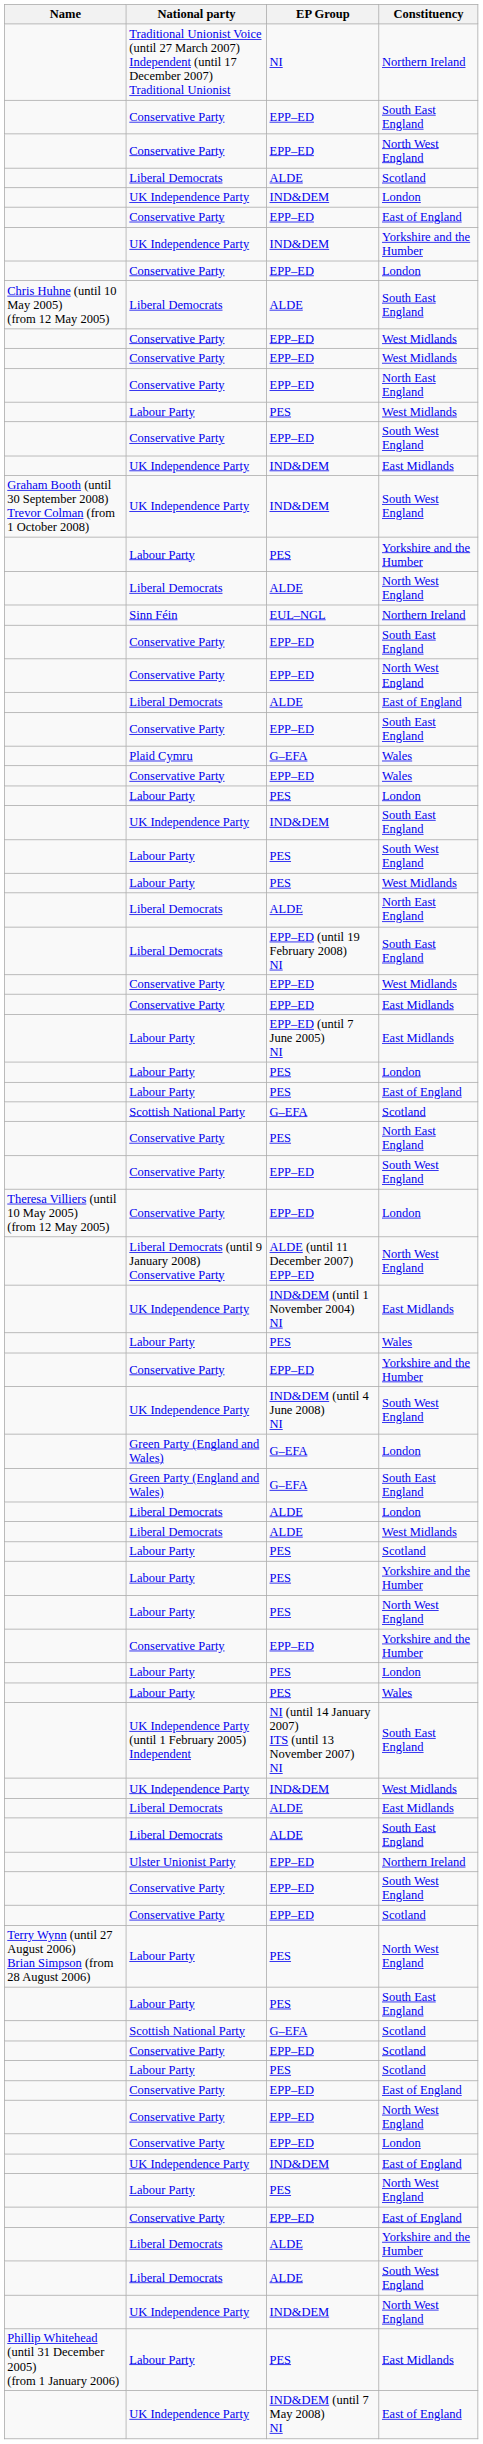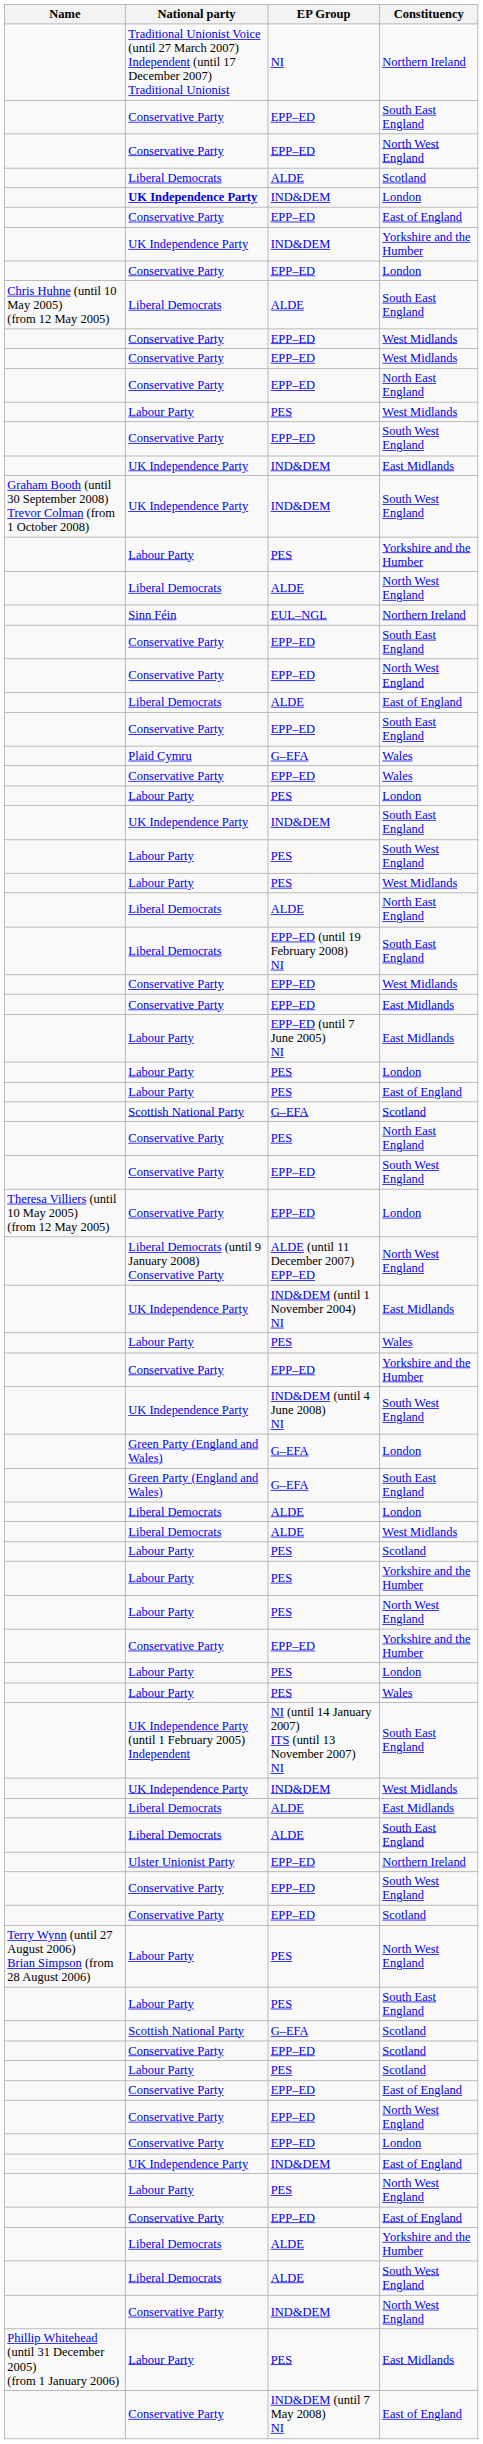 <table class="sortable wikitable">
 <tr>
 <th>Name</th>
 <th>National party</th>
 <th>EP Group</th>
 <th>Constituency</th>
 </tr>
 <tr>
 <td></td>
 <td> <a href='#'>Traditional Unionist Voice</a> (until 27 March 2007)<br> <a href='#'>Independent</a> (until 17 December 2007)<br> <a href='#'>Traditional Unionist</a></td>
 <td> <a href='#'>NI</a></td>
 <td><a href='#'>Northern Ireland</a></td>
 </tr>
 <tr>
 <td></td>
 <td> <a href='#'>Conservative Party</a></td>
 <td> <a href='#'>EPP–ED</a></td>
 <td><a href='#'>South East England</a></td>
 </tr>
 <tr>
 <td></td>
 <td> <a href='#'>Conservative Party</a></td>
 <td> <a href='#'>EPP–ED</a></td>
 <td><a href='#'>North West England</a></td>
 </tr>
 <tr>
 <td></td>
 <td> <a href='#'>Liberal Democrats</a></td>
 <td> <a href='#'>ALDE</a></td>
 <td><a href='#'>Scotland</a></td>
 </tr>
 <tr>
 <td></td>
-<td> <a href='#'>UK Independence Party</a></td>
+<td><strong> <a href='#'>UK Independence Party</a></strong></td>
 <td> <a href='#'>IND&DEM</a></td>
 <td><a href='#'>London</a></td>
 </tr>
 <tr>
 <td></td>
 <td> <a href='#'>Conservative Party</a></td>
 <td> <a href='#'>EPP–ED</a></td>
 <td><a href='#'>East of England</a></td>
 </tr>
 <tr>
 <td></td>
 <td> <a href='#'>UK Independence Party</a></td>
 <td> <a href='#'>IND&DEM</a></td>
 <td><a href='#'>Yorkshire and the Humber</a></td>
 </tr>
 <tr>
 <td></td>
 <td> <a href='#'>Conservative Party</a></td>
 <td> <a href='#'>EPP–ED</a></td>
 <td><a href='#'>London</a></td>
 </tr>
 <tr>
 <td><a href='#'>Chris Huhne</a> (until 10 May 2005)<br> (from 12 May 2005)</td>
 <td> <a href='#'>Liberal Democrats</a></td>
 <td> <a href='#'>ALDE</a></td>
 <td><a href='#'>South East England</a></td>
 </tr>
 <tr>
 <td></td>
 <td> <a href='#'>Conservative Party</a></td>
 <td> <a href='#'>EPP–ED</a></td>
 <td><a href='#'>West Midlands</a></td>
 </tr>
 <tr>
 <td></td>
 <td> <a href='#'>Conservative Party</a></td>
 <td> <a href='#'>EPP–ED</a></td>
 <td><a href='#'>West Midlands</a></td>
 </tr>
 <tr>
 <td></td>
 <td> <a href='#'>Conservative Party</a></td>
 <td> <a href='#'>EPP–ED</a></td>
 <td><a href='#'>North East England</a></td>
 </tr>
 <tr>
 <td></td>
 <td> <a href='#'>Labour Party</a></td>
 <td> <a href='#'>PES</a></td>
 <td><a href='#'>West Midlands</a></td>
 </tr>
 <tr>
 <td></td>
 <td> <a href='#'>Conservative Party</a></td>
 <td> <a href='#'>EPP–ED</a></td>
 <td><a href='#'>South West England</a></td>
 </tr>
 <tr>
 <td></td>
 <td> <a href='#'>UK Independence Party</a></td>
 <td> <a href='#'>IND&DEM</a></td>
 <td><a href='#'>East Midlands</a></td>
 </tr>
 <tr>
 <td><a href='#'>Graham Booth</a> (until 30 September 2008)<br><a href='#'>Trevor Colman</a> (from 1 October 2008)</td>
 <td> <a href='#'>UK Independence Party</a></td>
 <td> <a href='#'>IND&DEM</a></td>
 <td><a href='#'>South West England</a></td>
 </tr>
 <tr>
 <td></td>
 <td> <a href='#'>Labour Party</a></td>
 <td> <a href='#'>PES</a></td>
 <td><a href='#'>Yorkshire and the Humber</a></td>
 </tr>
 <tr>
 <td></td>
 <td> <a href='#'>Liberal Democrats</a></td>
 <td> <a href='#'>ALDE</a></td>
 <td><a href='#'>North West England</a></td>
 </tr>
 <tr>
 <td></td>
 <td> <a href='#'>Sinn Féin</a></td>
 <td> <a href='#'>EUL–NGL</a></td>
 <td><a href='#'>Northern Ireland</a></td>
 </tr>
 <tr>
 <td></td>
 <td> <a href='#'>Conservative Party</a></td>
 <td> <a href='#'>EPP–ED</a></td>
 <td><a href='#'>South East England</a></td>
 </tr>
 <tr>
 <td></td>
 <td> <a href='#'>Conservative Party</a></td>
 <td> <a href='#'>EPP–ED</a></td>
 <td><a href='#'>North West England</a></td>
 </tr>
 <tr>
 <td></td>
 <td> <a href='#'>Liberal Democrats</a></td>
 <td> <a href='#'>ALDE</a></td>
 <td><a href='#'>East of England</a></td>
 </tr>
 <tr>
 <td></td>
 <td> <a href='#'>Conservative Party</a></td>
 <td> <a href='#'>EPP–ED</a></td>
 <td><a href='#'>South East England</a></td>
 </tr>
 <tr>
 <td></td>
 <td> <a href='#'>Plaid Cymru</a></td>
 <td> <a href='#'>G–EFA</a></td>
 <td><a href='#'>Wales</a></td>
 </tr>
 <tr>
 <td></td>
 <td> <a href='#'>Conservative Party</a></td>
 <td> <a href='#'>EPP–ED</a></td>
 <td><a href='#'>Wales</a></td>
 </tr>
 <tr>
 <td></td>
 <td> <a href='#'>Labour Party</a></td>
 <td> <a href='#'>PES</a></td>
 <td><a href='#'>London</a></td>
 </tr>
 <tr>
 <td></td>
 <td> <a href='#'>UK Independence Party</a></td>
 <td> <a href='#'>IND&DEM</a></td>
 <td><a href='#'>South East England</a></td>
 </tr>
 <tr>
 <td></td>
 <td> <a href='#'>Labour Party</a></td>
 <td> <a href='#'>PES</a></td>
 <td><a href='#'>South West England</a></td>
 </tr>
 <tr>
 <td></td>
 <td> <a href='#'>Labour Party</a></td>
 <td> <a href='#'>PES</a></td>
 <td><a href='#'>West Midlands</a></td>
 </tr>
 <tr>
 <td></td>
 <td> <a href='#'>Liberal Democrats</a></td>
 <td> <a href='#'>ALDE</a></td>
 <td><a href='#'>North East England</a></td>
 </tr>
 <tr>
 <td></td>
 <td> <a href='#'>Liberal Democrats</a></td>
 <td> <a href='#'>EPP–ED</a> (until 19 February 2008)<br> <a href='#'>NI</a></td>
 <td><a href='#'>South East England</a></td>
 </tr>
 <tr>
 <td></td>
 <td> <a href='#'>Conservative Party</a></td>
 <td> <a href='#'>EPP–ED</a></td>
 <td><a href='#'>West Midlands</a></td>
 </tr>
 <tr>
 <td></td>
 <td> <a href='#'>Conservative Party</a></td>
 <td> <a href='#'>EPP–ED</a></td>
 <td><a href='#'>East Midlands</a></td>
 </tr>
 <tr>
 <td></td>
 <td> <a href='#'>Labour Party</a></td>
 <td> <a href='#'>EPP–ED</a> (until 7 June 2005)<br> <a href='#'>NI</a></td>
 <td><a href='#'>East Midlands</a></td>
 </tr>
 <tr>
 <td></td>
 <td> <a href='#'>Labour Party</a></td>
 <td> <a href='#'>PES</a></td>
 <td><a href='#'>London</a></td>
 </tr>
 <tr>
 <td></td>
 <td> <a href='#'>Labour Party</a></td>
 <td> <a href='#'>PES</a></td>
 <td><a href='#'>East of England</a></td>
 </tr>
 <tr>
 <td></td>
 <td> <a href='#'>Scottish National Party</a></td>
 <td> <a href='#'>G–EFA</a></td>
 <td><a href='#'>Scotland</a></td>
 </tr>
 <tr>
 <td></td>
 <td> <a href='#'>Conservative Party</a></td>
 <td> <a href='#'>PES</a></td>
 <td><a href='#'>North East England</a></td>
 </tr>
 <tr>
 <td></td>
 <td> <a href='#'>Conservative Party</a></td>
 <td> <a href='#'>EPP–ED</a></td>
 <td><a href='#'>South West England</a></td>
 </tr>
 <tr>
 <td><a href='#'>Theresa Villiers</a> (until 10 May 2005)<br> (from 12 May 2005)</td>
 <td> <a href='#'>Conservative Party</a></td>
 <td> <a href='#'>EPP–ED</a></td>
 <td><a href='#'>London</a></td>
 </tr>
 <tr>
 <td></td>
 <td> <a href='#'>Liberal Democrats</a> (until 9 January 2008)<br> <a href='#'>Conservative Party</a></td>
 <td> <a href='#'>ALDE</a> (until 11 December 2007)<br> <a href='#'>EPP–ED</a></td>
 <td><a href='#'>North West England</a></td>
 </tr>
 <tr>
 <td></td>
 <td> <a href='#'>UK Independence Party</a></td>
 <td> <a href='#'>IND&DEM</a> (until 1 November 2004)<br> <a href='#'>NI</a></td>
 <td><a href='#'>East Midlands</a></td>
 </tr>
 <tr>
 <td></td>
 <td> <a href='#'>Labour Party</a></td>
 <td> <a href='#'>PES</a></td>
 <td><a href='#'>Wales</a></td>
 </tr>
 <tr>
 <td></td>
 <td> <a href='#'>Conservative Party</a></td>
 <td> <a href='#'>EPP–ED</a></td>
 <td><a href='#'>Yorkshire and the Humber</a></td>
 </tr>
 <tr>
 <td></td>
 <td> <a href='#'>UK Independence Party</a></td>
 <td> <a href='#'>IND&DEM</a> (until 4 June 2008)<br> <a href='#'>NI</a></td>
 <td><a href='#'>South West England</a></td>
 </tr>
 <tr>
 <td></td>
 <td> <a href='#'>Green Party (England and Wales)</a></td>
 <td> <a href='#'>G–EFA</a></td>
 <td><a href='#'>London</a></td>
 </tr>
 <tr>
 <td></td>
 <td> <a href='#'>Green Party (England and Wales)</a></td>
 <td> <a href='#'>G–EFA</a></td>
 <td><a href='#'>South East England</a></td>
 </tr>
 <tr>
 <td></td>
 <td> <a href='#'>Liberal Democrats</a></td>
 <td> <a href='#'>ALDE</a></td>
 <td><a href='#'>London</a></td>
 </tr>
 <tr>
 <td></td>
 <td> <a href='#'>Liberal Democrats</a></td>
 <td> <a href='#'>ALDE</a></td>
 <td><a href='#'>West Midlands</a></td>
 </tr>
 <tr>
 <td></td>
 <td> <a href='#'>Labour Party</a></td>
 <td> <a href='#'>PES</a></td>
 <td><a href='#'>Scotland</a></td>
 </tr>
 <tr>
 <td></td>
 <td> <a href='#'>Labour Party</a></td>
 <td> <a href='#'>PES</a></td>
 <td><a href='#'>Yorkshire and the Humber</a></td>
 </tr>
 <tr>
 <td></td>
 <td> <a href='#'>Labour Party</a></td>
 <td> <a href='#'>PES</a></td>
 <td><a href='#'>North West England</a></td>
 </tr>
 <tr>
 <td></td>
 <td> <a href='#'>Conservative Party</a></td>
 <td> <a href='#'>EPP–ED</a></td>
 <td><a href='#'>Yorkshire and the Humber</a></td>
 </tr>
 <tr>
 <td></td>
 <td> <a href='#'>Labour Party</a></td>
 <td> <a href='#'>PES</a></td>
 <td><a href='#'>London</a></td>
 </tr>
 <tr>
 <td></td>
 <td> <a href='#'>Labour Party</a></td>
 <td> <a href='#'>PES</a></td>
 <td><a href='#'>Wales</a></td>
 </tr>
 <tr>
 <td></td>
 <td> <a href='#'>UK Independence Party</a> (until 1 February 2005)<br> <a href='#'>Independent</a></td>
 <td> <a href='#'>NI</a> (until 14 January 2007)<br> <a href='#'>ITS</a> (until 13 November 2007)<br> <a href='#'>NI</a></td>
 <td><a href='#'>South East England</a></td>
 </tr>
 <tr>
 <td></td>
 <td> <a href='#'>UK Independence Party</a></td>
 <td> <a href='#'>IND&DEM</a></td>
 <td><a href='#'>West Midlands</a></td>
 </tr>
 <tr>
 <td></td>
 <td> <a href='#'>Liberal Democrats</a></td>
 <td> <a href='#'>ALDE</a></td>
 <td><a href='#'>East Midlands</a></td>
 </tr>
 <tr>
 <td></td>
 <td> <a href='#'>Liberal Democrats</a></td>
 <td> <a href='#'>ALDE</a></td>
 <td><a href='#'>South East England</a></td>
 </tr>
 <tr>
 <td></td>
 <td> <a href='#'>Ulster Unionist Party</a></td>
 <td> <a href='#'>EPP–ED</a></td>
 <td><a href='#'>Northern Ireland</a></td>
 </tr>
 <tr>
 <td></td>
 <td> <a href='#'>Conservative Party</a></td>
 <td> <a href='#'>EPP–ED</a></td>
 <td><a href='#'>South West England</a></td>
 </tr>
 <tr>
 <td></td>
 <td> <a href='#'>Conservative Party</a></td>
 <td> <a href='#'>EPP–ED</a></td>
 <td><a href='#'>Scotland</a></td>
 </tr>
 <tr>
 <td><a href='#'>Terry Wynn</a> (until 27 August 2006)<br><a href='#'>Brian Simpson</a> (from 28 August 2006)</td>
 <td> <a href='#'>Labour Party</a></td>
 <td> <a href='#'>PES</a></td>
 <td><a href='#'>North West England</a></td>
 </tr>
 <tr>
 <td></td>
 <td> <a href='#'>Labour Party</a></td>
 <td> <a href='#'>PES</a></td>
 <td><a href='#'>South East England</a></td>
 </tr>
 <tr>
 <td></td>
 <td> <a href='#'>Scottish National Party</a></td>
 <td> <a href='#'>G–EFA</a></td>
 <td><a href='#'>Scotland</a></td>
 </tr>
 <tr>
 <td></td>
 <td> <a href='#'>Conservative Party</a></td>
 <td> <a href='#'>EPP–ED</a></td>
 <td><a href='#'>Scotland</a></td>
 </tr>
 <tr>
 <td></td>
 <td> <a href='#'>Labour Party</a></td>
 <td> <a href='#'>PES</a></td>
 <td><a href='#'>Scotland</a></td>
 </tr>
 <tr>
 <td></td>
 <td> <a href='#'>Conservative Party</a></td>
 <td> <a href='#'>EPP–ED</a></td>
 <td><a href='#'>East of England</a></td>
 </tr>
 <tr>
 <td></td>
 <td> <a href='#'>Conservative Party</a></td>
 <td> <a href='#'>EPP–ED</a></td>
 <td><a href='#'>North West England</a></td>
 </tr>
 <tr>
 <td></td>
 <td> <a href='#'>Conservative Party</a></td>
 <td> <a href='#'>EPP–ED</a></td>
 <td><a href='#'>London</a></td>
 </tr>
 <tr>
 <td></td>
 <td> <a href='#'>UK Independence Party</a></td>
 <td> <a href='#'>IND&DEM</a></td>
 <td><a href='#'>East of England</a></td>
 </tr>
 <tr>
 <td></td>
 <td> <a href='#'>Labour Party</a></td>
 <td> <a href='#'>PES</a></td>
 <td><a href='#'>North West England</a></td>
 </tr>
 <tr>
 <td></td>
 <td> <a href='#'>Conservative Party</a></td>
 <td> <a href='#'>EPP–ED</a></td>
 <td><a href='#'>East of England</a></td>
 </tr>
 <tr>
 <td></td>
 <td> <a href='#'>Liberal Democrats</a></td>
 <td> <a href='#'>ALDE</a></td>
 <td><a href='#'>Yorkshire and the Humber</a></td>
 </tr>
 <tr>
 <td></td>
 <td> <a href='#'>Liberal Democrats</a></td>
 <td> <a href='#'>ALDE</a></td>
 <td><a href='#'>South West England</a></td>
 </tr>
 <tr>
 <td></td>
-<td> <a href='#'>UK Independence Party</a></td>
+<td> <a href='#'>Conservative Party</a></td>
 <td> <a href='#'>IND&DEM</a></td>
 <td><a href='#'>North West England</a></td>
 </tr>
 <tr>
 <td><a href='#'>Phillip Whitehead</a> (until 31 December 2005)<br> (from 1 January 2006)</td>
 <td> <a href='#'>Labour Party</a></td>
 <td> <a href='#'>PES</a></td>
 <td><a href='#'>East Midlands</a></td>
 </tr>
 <tr>
 <td></td>
-<td> <a href='#'>UK Independence Party</a></td>
+<td> <a href='#'>Conservative Party</a></td>
 <td> <a href='#'>IND&DEM</a> (until 7 May 2008)<br> <a href='#'>NI</a></td>
 <td><a href='#'>East of England</a></td>
 </tr>
 </table>
